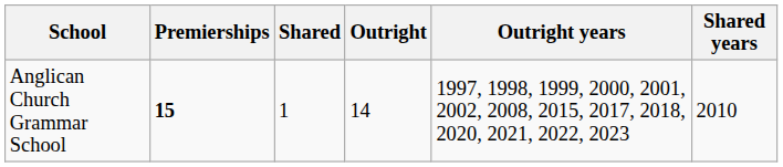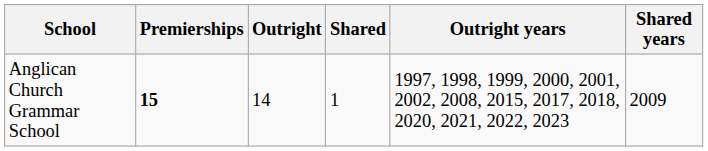 <table class="wikitable sortable">
 <tr>
 <th>School</th>
 <th>Premierships</th>
+<th>Outright</th>
 <th>Shared</th>
-<th>Outright</th>
 <th>Outright years</th>
 <th>Shared years</th>
 </tr>
 <tr>
 <td>Anglican Church Grammar School</td>
 <td><strong>15</strong></td>
+<td>14</td>
 <td>1</td>
-<td>14</td>
 <td>1997, 1998, 1999, 2000, 2001, 2002, 2008, 2015, 2017, 2018, 2020, 2021, 2022, 2023</td>
-<td>2010</td>
+<td>2009</td>
 </tr>
 </table>
